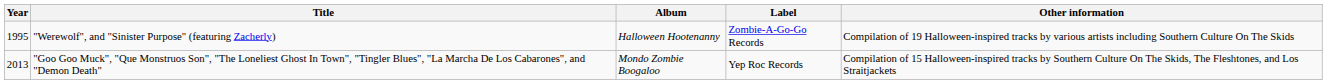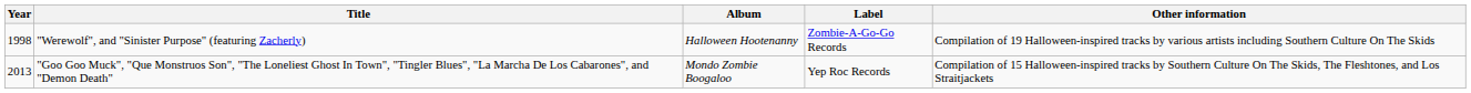 <table class="wikitable">
 <tr>
 <th>Year</th>
 <th>Title</th>
 <th>Album</th>
 <th>Label</th>
 <th>Other information</th>
 </tr>
 <tr>
-<td>1995</td>
+<td>1998</td>
 <td>"Werewolf", and "Sinister Purpose" (featuring <a href='#'>Zacherly</a>)</td>
 <td><em>Halloween Hootenanny</em></td>
 <td><a href='#'>Zombie-A-Go-Go</a> Records</td>
 <td>Compilation of 19 Halloween-inspired tracks by various artists including Southern Culture On The Skids</td>
 </tr>
 <tr>
 <td>2013</td>
 <td>"Goo Goo Muck", "Que Monstruos Son", "The Loneliest Ghost In Town", "Tingler Blues", "La Marcha De Los Cabarones", and "Demon Death"</td>
 <td><em>Mondo Zombie Boogaloo</em></td>
 <td>Yep Roc Records</td>
 <td>Compilation of 15 Halloween-inspired tracks by Southern Culture On The Skids, The Fleshtones, and Los Straitjackets</td>
 </tr>
 </table>
